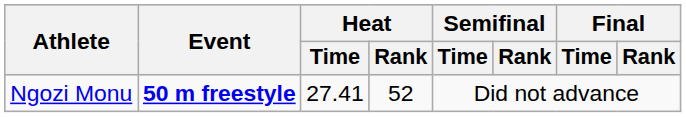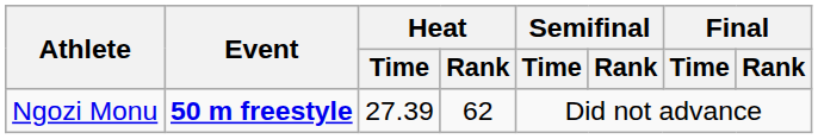 <table class=wikitable style="font-size:90%">
 <tr>
 <th rowspan="2">Athlete</th>
 <th rowspan="2">Event</th>
 <th colspan="2">Heat</th>
 <th colspan="2">Semifinal</th>
 <th colspan="2">Final</th>
 </tr>
 <tr style="font-size:95%">
 <th>Time</th>
 <th>Rank</th>
 <th>Time</th>
 <th>Rank</th>
 <th>Time</th>
 <th>Rank</th>
 </tr>
 <tr align=center>
 <td align=left><a href='#'>Ngozi Monu</a></td>
 <td align=left><strong><a href='#'>50 m freestyle</a></strong></td>
-<td>27.41</td>
-<td>52</td>
+<td>27.39</td>
+<td>62</td>
 <td colspan=4>Did not advance</td>
 </tr>
 </table>
